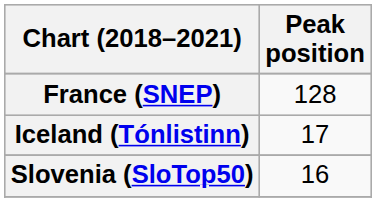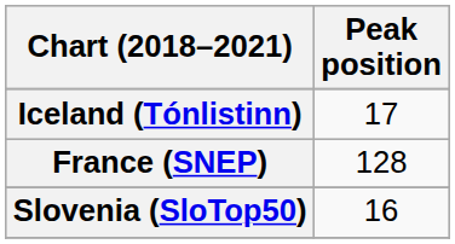 <table class="wikitable sortable plainrowheaders" style="text-align:center">
 <tr>
 <th scope="col">Chart (2018–2021)</th>
 <th scope="col">Peak<br>position</th>
 </tr>
 <tr>
 </tr>
 <tr>
 </tr>
 <tr>
 </tr>
 <tr>
 </tr>
 <tr>
 </tr>
 <tr>
+<th scope="row">Iceland (<a href='#'>Tónlistinn</a>)</th>
+<td>17</td>
+</tr>
+<tr>
 <th scope="row">France (<a href='#'>SNEP</a>)</th>
 <td>128</td>
-</tr>
-<tr>
-<th scope="row">Iceland (<a href='#'>Tónlistinn</a>)</th>
-<td>17</td>
 </tr>
 <tr>
 </tr>
 <tr>
 </tr>
 <tr>
 </tr>
 <tr>
 </tr>
 <tr>
 <th scope="row">Slovenia (<a href='#'>SloTop50</a>)</th>
 <td>16</td>
 </tr>
 <tr>
 </tr>
 <tr>
 </tr>
 </table>
